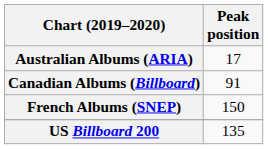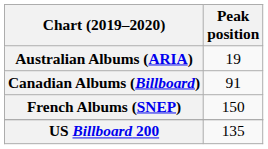 <table class="wikitable sortable plainrowheaders" style="text-align:center">
 <tr>
 <th scope="col">Chart (2019–2020)</th>
 <th scope="col">Peak<br>position</th>
 </tr>
 <tr>
 <th scope="row">Australian Albums (<a href='#'>ARIA</a>)</th>
-<td>17</td>
+<td>19</td>
 </tr>
 <tr>
 <th scope="row">Canadian Albums (<em><a href='#'>Billboard</a></em>)</th>
 <td>91</td>
 </tr>
 <tr>
 <th scope="row">French Albums (<a href='#'>SNEP</a>)</th>
 <td>150</td>
 </tr>
 <tr>
 </tr>
 <tr>
 <th scope="row">US <a href='#'><em>Billboard</em> 200</a></th>
 <td>135</td>
 </tr>
 </table>
